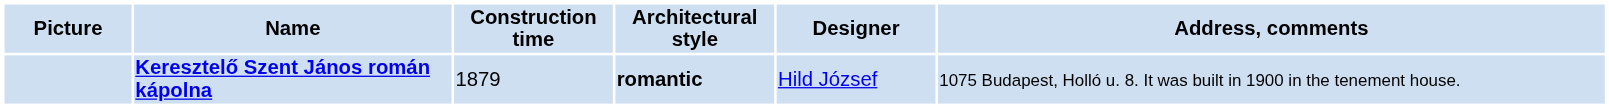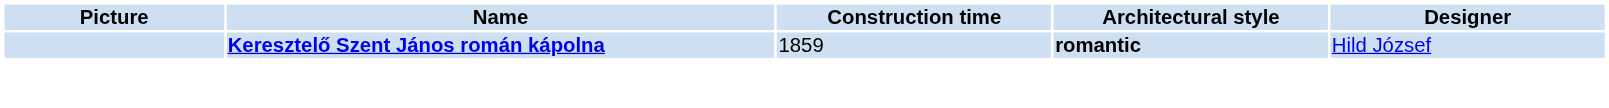 <table width="100%">
 <tr>
 <th bgcolor="#CEDFF2" width="8%">Picture</th>
 <th bgcolor="#CEDFF2" width="20%">Name</th>
 <th bgcolor="#CEDFF2" width="10%">Construction time</th>
 <th bgcolor="#CEDFF2" width="10%">Architectural style</th>
 <th bgcolor="#CEDFF2" width="10%">Designer</th>
-<th bgcolor="#CEDFF2" width="42%">Address, comments</th>
 </tr>
 <tr>
 <td bgcolor="#CEDFF2"></td>
 <td bgcolor="#CEDFF2"><strong><a href='#'>Keresztelő Szent János román kápolna</a></strong></td>
-<td bgcolor="#CEDFF2">1879</td>
+<td bgcolor="#CEDFF2">1859</td>
 <td bgcolor="#CEDFF2"><strong>romantic</strong></td>
 <td bgcolor="#CEDFF2"><a href='#'>Hild József</a></td>
-<td bgcolor="#CEDFF2"><small>1075 Budapest, Holló u. 8. It was built in 1900 in the tenement house.</small></td>
 </tr>
 </table>
